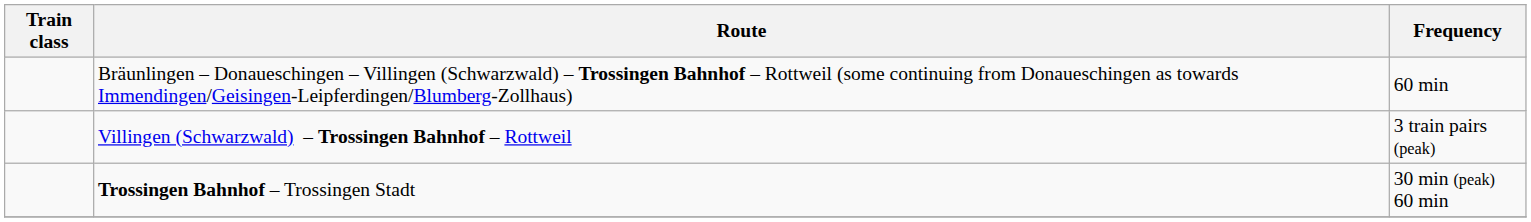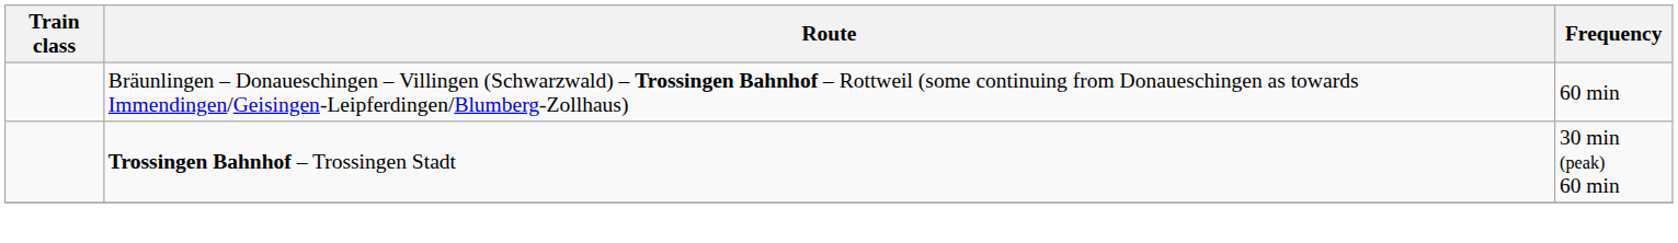 <table class="wikitable">
 <tr style="background-color:#e3e3e3;">
 <th>Train class</th>
 <th>Route</th>
 <th>Frequency</th>
 </tr>
 <tr>
 <td align="center"></td>
 <td>Bräunlingen – Donaueschingen – Villingen (Schwarzwald) – <strong>Trossingen Bahnhof</strong> – Rottweil  (some continuing from Donaueschingen as  towards <a href='#'>Immendingen</a>/<a href='#'>Geisingen</a>-Leipferdingen/<a href='#'>Blumberg</a>-Zollhaus)</td>
 <td>60 min</td>
 </tr>
 <tr>
 <td align="center"></td>
-<td><a href='#'>Villingen (Schwarzwald)</a>  – <strong>Trossingen Bahnhof</strong> – <a href='#'>Rottweil</a></td>
-<td>3 train pairs <small>(peak)</small></td>
-</tr>
-<tr>
-<td align="center"></td>
 <td><strong>Trossingen Bahnhof</strong> – Trossingen Stadt</td>
 <td>30 min <small>(peak)</small><br>60 min</td>
 </tr>
 <tr>
 </tr>
 </table>
